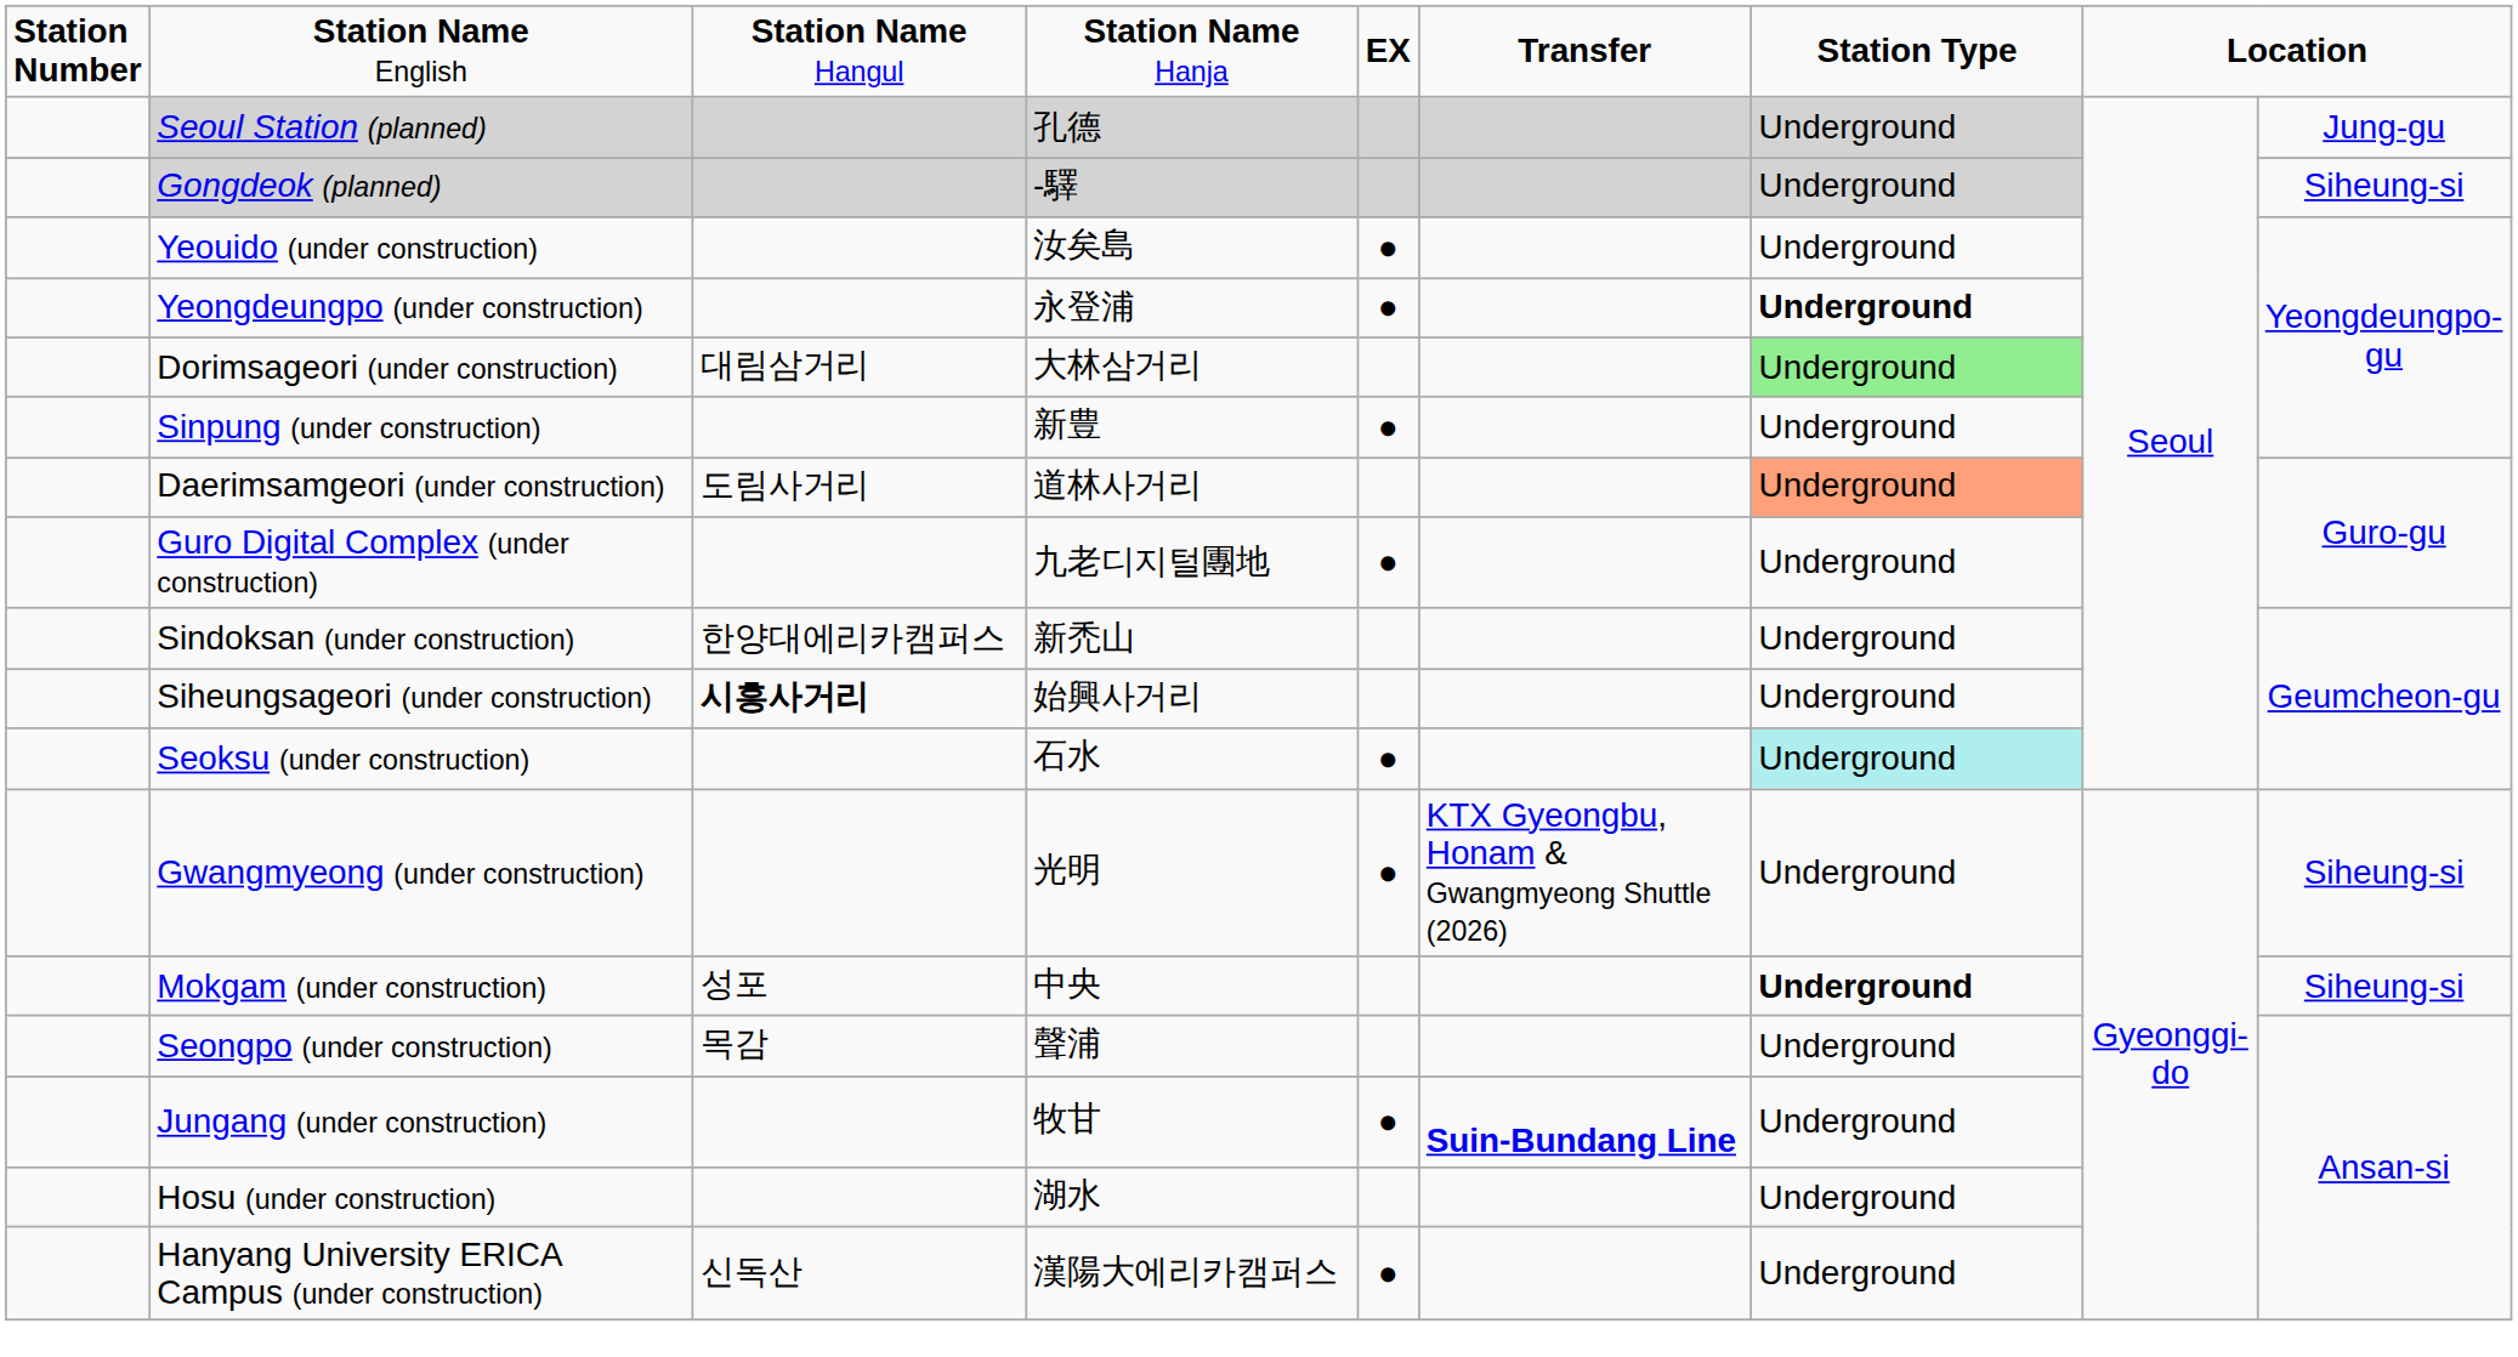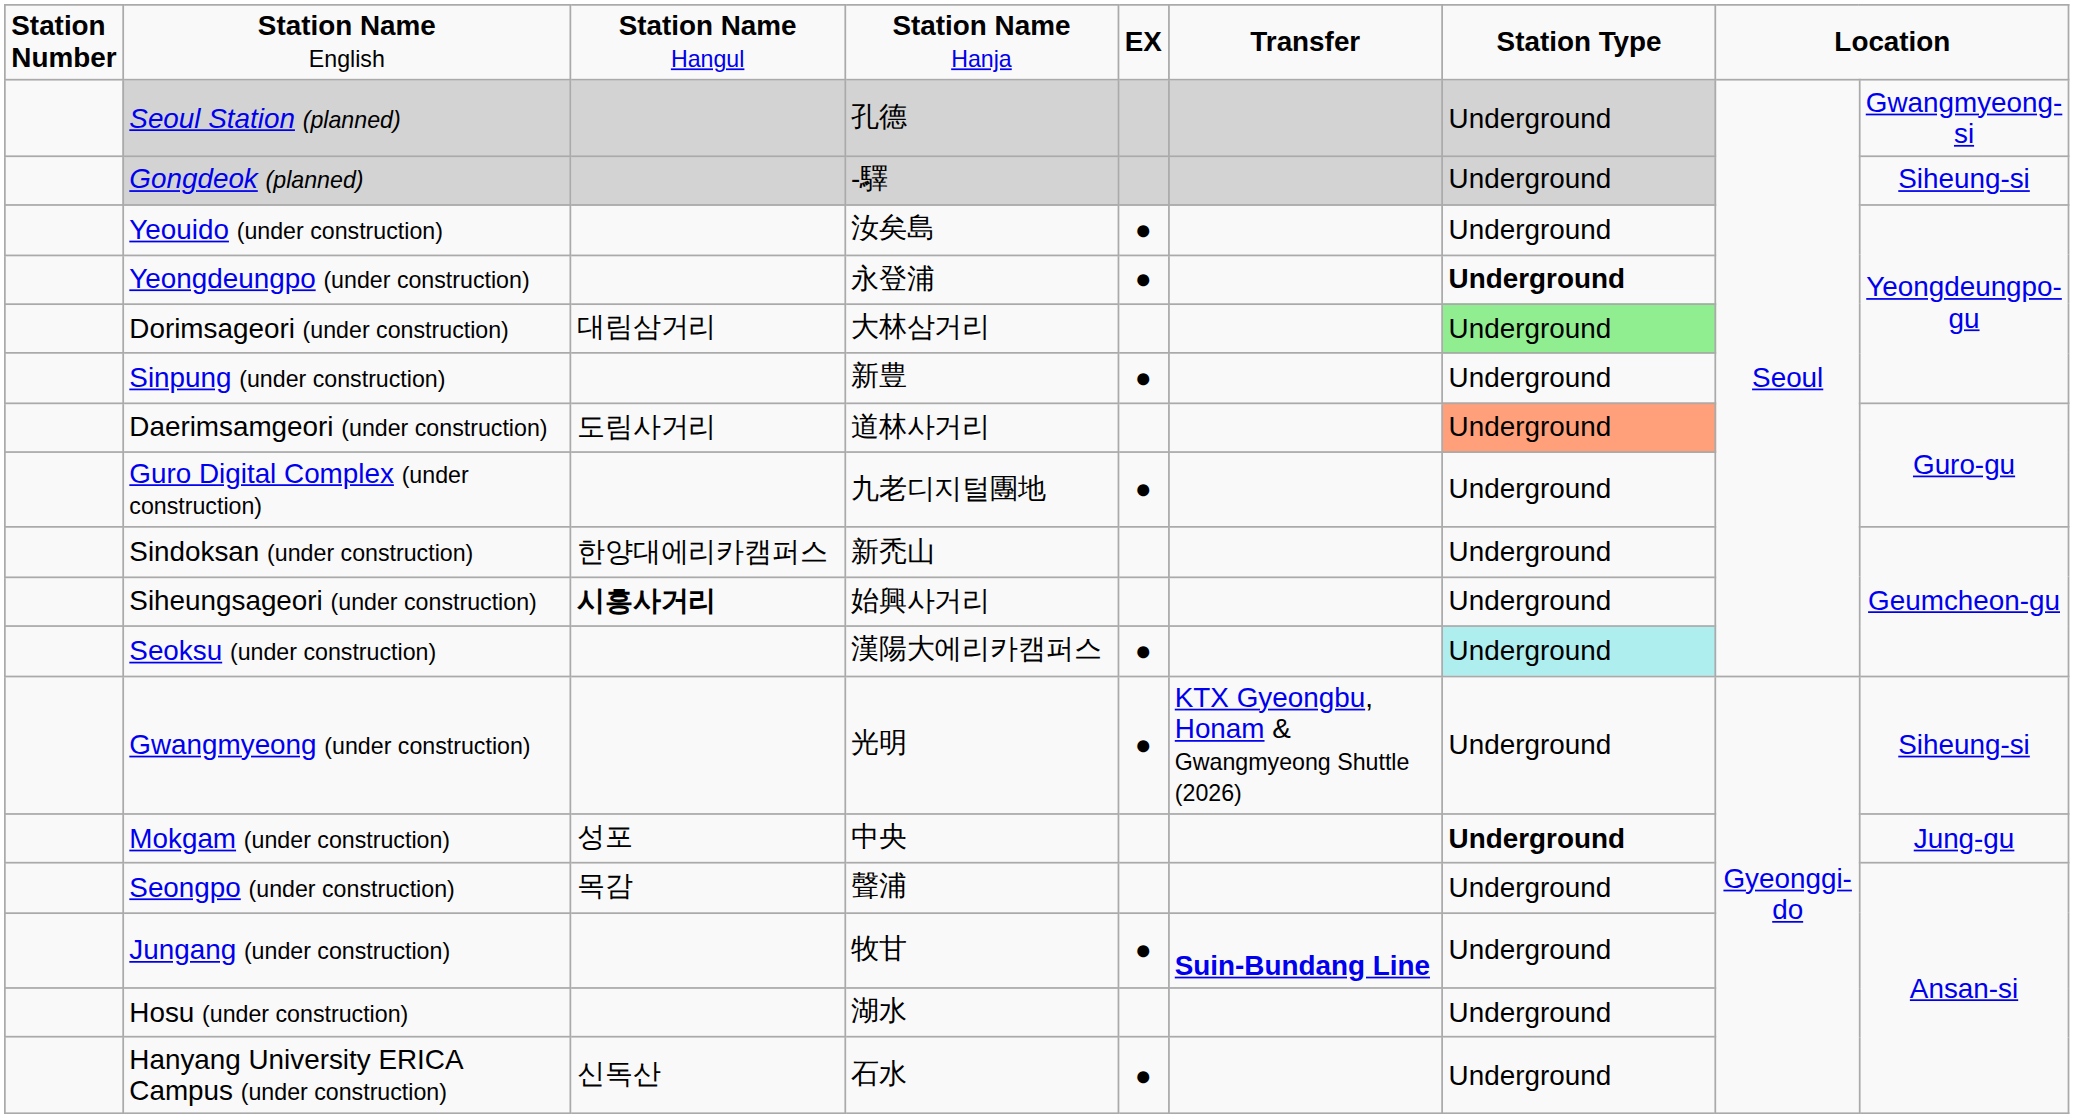 <table class="wikitable">
 <tr>
 <td><strong>Station<br>Number</strong></td>
 <td width = "250pt" align=center><strong>Station Name</strong><br><small>English</small></td>
 <td width = "150pt" align=center><strong>Station Name</strong><br><small><a href='#'>Hangul</a></small></td>
 <td width = "150pt" align=center><strong>Station Name</strong><br><small><a href='#'>Hanja</a></small></td>
 <td align=center><span><strong>EX</strong></span></td>
 <td width = "150pt" align=center><strong>Transfer</strong></td>
 <td width = "150pt" align=center><strong>Station Type</strong></td>
 <td colspan = "2" align=center><strong>Location</strong></td>
 </tr>
 <tr>
 <td></td>
 <td bgcolor="lightgrey"><em><a href='#'>Seoul Station</a> <small>(planned)</small></em></td>
 <td bgcolor="lightgrey"></td>
 <td bgcolor="lightgrey">孔德</td>
 <td bgcolor="lightgrey"></td>
 <td bgcolor="lightgrey">   </td>
 <td bgcolor="lightgrey">Underground</td>
 <td rowspan = "11" width = "75pt" align=center><a href='#'>Seoul</a></td>
-<td rowspan = "1" width = "100pt" align=center><a href='#'>Jung-gu</a></td>
+<td rowspan = "1" width = "100pt" align=center><a href='#'>Gwangmyeong-si</a></td>
 </tr>
 <tr>
 <td></td>
 <td bgcolor="lightgrey"><em><a href='#'>Gongdeok</a> <small>(planned)</small></em></td>
 <td bgcolor="lightgrey"></td>
 <td bgcolor="lightgrey">-驛</td>
 <td bgcolor="lightgrey"></td>
 <td bgcolor="lightgrey">   </td>
 <td bgcolor="lightgrey">Underground</td>
 <td rowspan = "1" align=center><a href='#'>Siheung-si</a></td>
 </tr>
 <tr>
 <td></td>
 <td><a href='#'>Yeouido</a> <small>(under construction)</small></td>
 <td></td>
 <td>汝矣島</td>
 <td align=center><span>●</span></td>
 <td> </td>
 <td>Underground</td>
 <td rowspan = "4" align=center><a href='#'>Yeongdeungpo-gu</a></td>
 </tr>
 <tr>
 <td></td>
 <td><a href='#'>Yeongdeungpo</a> <small>(under construction)</small></td>
 <td></td>
 <td>永登浦</td>
 <td align=center><span>●</span></td>
 <td></td>
 <td><strong>Underground</strong></td>
 </tr>
 <tr>
 <td></td>
 <td>Dorimsageori <small>(under construction)</small></td>
 <td>대림삼거리</td>
 <td>大林삼거리</td>
 <td align=center><span></span></td>
 <td></td>
 <td style="background: lightgreen;">Underground</td>
 </tr>
 <tr>
 <td></td>
 <td><a href='#'>Sinpung</a> <small>(under construction)</small></td>
 <td></td>
 <td>新豊</td>
 <td align=center><span>●</span></td>
 <td></td>
 <td>Underground</td>
 </tr>
 <tr>
 <td></td>
 <td>Daerimsamgeori <small>(under construction)</small></td>
 <td>도림사거리</td>
 <td>道林사거리</td>
 <td align=center><span></span></td>
 <td></td>
 <td style="background: lightsalmon;">Underground</td>
 <td rowspan = "2" align=center><a href='#'>Guro-gu</a></td>
 </tr>
 <tr>
 <td></td>
 <td><a href='#'>Guro Digital Complex</a> <small>(under construction)</small></td>
 <td></td>
 <td>九老디지털團地</td>
 <td align=center><span>●</span></td>
 <td></td>
 <td>Underground</td>
 </tr>
 <tr>
 <td></td>
 <td>Sindoksan <small>(under construction)</small></td>
 <td>한양대에리카캠퍼스</td>
 <td>新禿山</td>
 <td align=center><span></span></td>
 <td></td>
 <td>Underground</td>
 <td rowspan = "3" align=center><a href='#'>Geumcheon-gu</a></td>
 </tr>
 <tr>
 <td></td>
 <td>Siheungsageori <small>(under construction)</small></td>
 <td><strong>시흥사거리</strong></td>
 <td>始興사거리</td>
 <td align=center><span></span></td>
 <td></td>
 <td>Underground</td>
 </tr>
 <tr>
 <td></td>
 <td><a href='#'>Seoksu</a> <small>(under construction)</small></td>
 <td></td>
-<td>石水</td>
+<td>漢陽大에리카캠퍼스</td>
 <td align=center><span>●</span></td>
 <td></td>
 <td style="background: paleturquoise;">Underground</td>
 </tr>
 <tr>
 <td></td>
 <td><a href='#'>Gwangmyeong</a> <small>(under construction)</small></td>
 <td></td>
 <td>光明</td>
 <td align=center><span>●</span></td>
 <td><a href='#'>KTX Gyeongbu</a>, <a href='#'>Honam</a> &  <small>Gwangmyeong Shuttle</small>  <small>(2026)</small></td>
 <td>Underground</td>
 <td rowspan = "6" width = "75pt" align=center><a href='#'>Gyeonggi-do</a></td>
 <td rowspan = "1" align=center><a href='#'>Siheung-si</a></td>
 </tr>
 <tr>
 <td></td>
 <td><a href='#'>Mokgam</a> <small>(under construction)</small></td>
 <td>성포</td>
 <td>中央</td>
 <td align=center><span></span></td>
 <td></td>
 <td><strong>Underground</strong></td>
-<td rowspan = "1" align=center><a href='#'>Siheung-si</a></td>
+<td rowspan = "1" width = "100pt" align=center><a href='#'>Jung-gu</a></td>
 </tr>
 <tr>
 <td></td>
 <td><a href='#'>Seongpo</a> <small>(under construction)</small></td>
 <td>목감</td>
 <td>聲浦</td>
 <td align=center><span></span></td>
 <td></td>
 <td>Underground</td>
 <td rowspan = "4" align=center><a href='#'>Ansan-si</a></td>
 </tr>
 <tr>
 <td></td>
 <td><a href='#'>Jungang</a> <small>(under construction)</small></td>
 <td></td>
 <td>牧甘</td>
 <td align=center><span>●</span></td>
 <td><strong><br><a href='#'>Suin-Bundang Line</a></strong></td>
 <td>Underground</td>
 </tr>
 <tr>
 <td></td>
 <td>Hosu <small>(under construction)</small></td>
 <td></td>
 <td>湖水</td>
 <td align=center><span></span></td>
 <td></td>
 <td>Underground</td>
 </tr>
 <tr>
 <td></td>
 <td>Hanyang University ERICA Campus <small>(under construction)</small></td>
 <td>신독산</td>
-<td>漢陽大에리카캠퍼스</td>
+<td>石水</td>
 <td align=center><span>●</span></td>
 <td></td>
 <td>Underground</td>
 </tr>
 </table>
